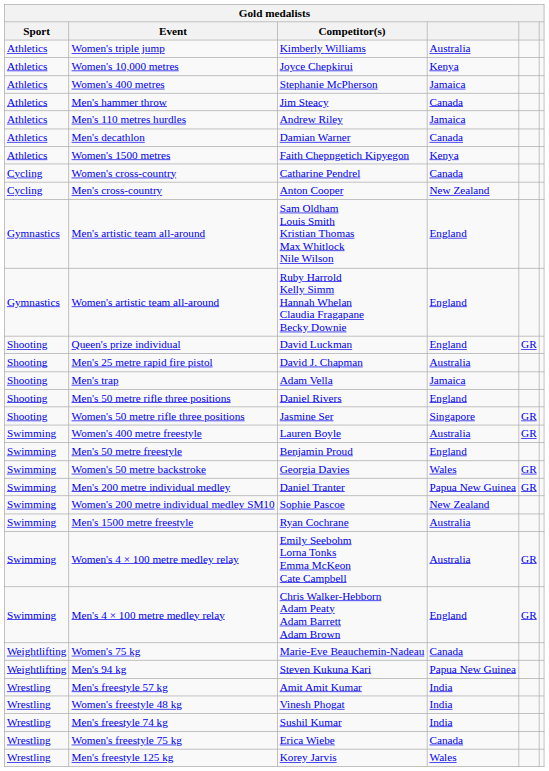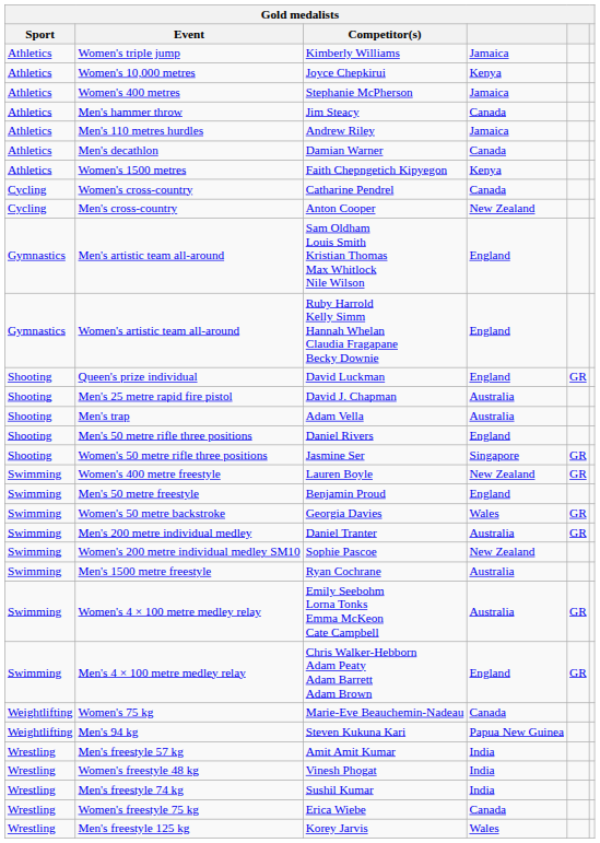 <table class="wikitable">
 <tr>
 <th colspan="6">Gold medalists</th>
 </tr>
 <tr>
 <th>Sport</th>
 <th>Event</th>
 <th>Competitor(s)</th>
 <th></th>
 <th></th>
 <th></th>
 </tr>
 <tr>
 <td><a href='#'>Athletics</a></td>
 <td><a href='#'>Women's triple jump</a></td>
 <td><a href='#'>Kimberly Williams</a></td>
-<td> <a href='#'>Australia</a></td>
+<td> <a href='#'>Jamaica</a></td>
 <td></td>
 <td></td>
 </tr>
 <tr>
 <td><a href='#'>Athletics</a></td>
 <td><a href='#'>Women's 10,000 metres</a></td>
 <td><a href='#'>Joyce Chepkirui</a></td>
 <td> <a href='#'>Kenya</a></td>
 <td></td>
 <td></td>
 </tr>
 <tr>
 <td><a href='#'>Athletics</a></td>
 <td><a href='#'>Women's 400 metres</a></td>
 <td><a href='#'>Stephanie McPherson</a></td>
 <td> <a href='#'>Jamaica</a></td>
 <td></td>
 <td></td>
 </tr>
 <tr>
 <td><a href='#'>Athletics</a></td>
 <td><a href='#'>Men's hammer throw</a></td>
 <td><a href='#'>Jim Steacy</a></td>
 <td> <a href='#'>Canada</a></td>
 <td></td>
 <td></td>
 </tr>
 <tr>
 <td><a href='#'>Athletics</a></td>
 <td><a href='#'>Men's 110 metres hurdles</a></td>
 <td><a href='#'>Andrew Riley</a></td>
 <td> <a href='#'>Jamaica</a></td>
 <td></td>
 <td></td>
 </tr>
 <tr>
 <td><a href='#'>Athletics</a></td>
 <td><a href='#'>Men's decathlon</a></td>
 <td><a href='#'>Damian Warner</a></td>
 <td> <a href='#'>Canada</a></td>
 <td></td>
 <td></td>
 </tr>
 <tr>
 <td><a href='#'>Athletics</a></td>
 <td><a href='#'>Women's 1500 metres</a></td>
 <td><a href='#'>Faith Chepngetich Kipyegon</a></td>
 <td> <a href='#'>Kenya</a></td>
 <td></td>
 <td></td>
 </tr>
 <tr>
 <td><a href='#'>Cycling</a></td>
 <td><a href='#'>Women's cross-country</a></td>
 <td><a href='#'>Catharine Pendrel</a></td>
 <td> <a href='#'>Canada</a></td>
 <td></td>
 <td></td>
 </tr>
 <tr>
 <td><a href='#'>Cycling</a></td>
 <td><a href='#'>Men's cross-country</a></td>
 <td><a href='#'>Anton Cooper</a></td>
 <td> <a href='#'>New Zealand</a></td>
 <td></td>
 <td></td>
 </tr>
 <tr>
 <td><a href='#'>Gymnastics</a></td>
 <td><a href='#'>Men's artistic team all-around</a></td>
 <td><a href='#'>Sam Oldham</a><br><a href='#'>Louis Smith</a><br><a href='#'>Kristian Thomas</a><br><a href='#'>Max Whitlock</a><br><a href='#'>Nile Wilson</a></td>
 <td> <a href='#'>England</a></td>
 <td></td>
 <td></td>
 </tr>
 <tr>
 <td><a href='#'>Gymnastics</a></td>
 <td><a href='#'>Women's artistic team all-around</a></td>
 <td><a href='#'>Ruby Harrold</a><br><a href='#'>Kelly Simm</a><br><a href='#'>Hannah Whelan</a><br><a href='#'>Claudia Fragapane</a><br><a href='#'>Becky Downie</a></td>
 <td> <a href='#'>England</a></td>
 <td></td>
 <td></td>
 </tr>
 <tr>
 <td><a href='#'>Shooting</a></td>
 <td><a href='#'>Queen's prize individual</a></td>
 <td><a href='#'>David Luckman</a></td>
 <td> <a href='#'>England</a></td>
 <td><a href='#'>GR</a></td>
 <td></td>
 </tr>
 <tr>
 <td><a href='#'>Shooting</a></td>
 <td><a href='#'>Men's 25 metre rapid fire pistol</a></td>
 <td><a href='#'>David J. Chapman</a></td>
 <td> <a href='#'>Australia</a></td>
 <td></td>
 <td></td>
 </tr>
 <tr>
 <td><a href='#'>Shooting</a></td>
 <td><a href='#'>Men's trap</a></td>
 <td><a href='#'>Adam Vella</a></td>
-<td> <a href='#'>Jamaica</a></td>
+<td> <a href='#'>Australia</a></td>
 <td></td>
 <td></td>
 </tr>
 <tr>
 <td><a href='#'>Shooting</a></td>
 <td><a href='#'>Men's 50 metre rifle three positions</a></td>
 <td><a href='#'>Daniel Rivers</a></td>
 <td> <a href='#'>England</a></td>
 <td></td>
 <td></td>
 </tr>
 <tr>
 <td><a href='#'>Shooting</a></td>
 <td><a href='#'>Women's 50 metre rifle three positions</a></td>
 <td><a href='#'>Jasmine Ser</a></td>
 <td> <a href='#'>Singapore</a></td>
 <td><a href='#'>GR</a></td>
 <td></td>
 </tr>
 <tr>
 <td><a href='#'>Swimming</a></td>
 <td><a href='#'>Women's 400 metre freestyle</a></td>
 <td><a href='#'>Lauren Boyle</a></td>
-<td> <a href='#'>Australia</a></td>
+<td> <a href='#'>New Zealand</a></td>
 <td><a href='#'>GR</a></td>
 <td></td>
 </tr>
 <tr>
 <td><a href='#'>Swimming</a></td>
 <td><a href='#'>Men's 50 metre freestyle</a></td>
 <td><a href='#'>Benjamin Proud</a></td>
 <td> <a href='#'>England</a></td>
 <td></td>
 <td></td>
 </tr>
 <tr>
 <td><a href='#'>Swimming</a></td>
 <td><a href='#'>Women's 50 metre backstroke</a></td>
 <td><a href='#'>Georgia Davies</a></td>
 <td> <a href='#'>Wales</a></td>
 <td><a href='#'>GR</a></td>
 <td></td>
 </tr>
 <tr>
 <td><a href='#'>Swimming</a></td>
 <td><a href='#'>Men's 200 metre individual medley</a></td>
 <td><a href='#'>Daniel Tranter</a></td>
-<td> <a href='#'>Papua New Guinea</a></td>
+<td> <a href='#'>Australia</a></td>
 <td><a href='#'>GR</a></td>
 <td></td>
 </tr>
 <tr>
 <td><a href='#'>Swimming</a></td>
 <td><a href='#'>Women's 200 metre individual medley SM10</a></td>
 <td><a href='#'>Sophie Pascoe</a></td>
 <td> <a href='#'>New Zealand</a></td>
 <td></td>
 <td></td>
 </tr>
 <tr>
 <td><a href='#'>Swimming</a></td>
 <td><a href='#'>Men's 1500 metre freestyle</a></td>
 <td><a href='#'>Ryan Cochrane</a></td>
 <td> <a href='#'>Australia</a></td>
 <td></td>
 <td></td>
 </tr>
 <tr>
 <td><a href='#'>Swimming</a></td>
 <td><a href='#'>Women's 4 × 100 metre medley relay</a></td>
 <td><a href='#'>Emily Seebohm</a><br><a href='#'>Lorna Tonks</a><br><a href='#'>Emma McKeon</a><br><a href='#'>Cate Campbell</a></td>
 <td> <a href='#'>Australia</a></td>
 <td><a href='#'>GR</a></td>
 <td></td>
 </tr>
 <tr>
 <td><a href='#'>Swimming</a></td>
 <td><a href='#'>Men's 4 × 100 metre medley relay</a></td>
 <td><a href='#'>Chris Walker-Hebborn</a><br><a href='#'>Adam Peaty</a><br><a href='#'>Adam Barrett</a><br><a href='#'>Adam Brown</a></td>
 <td> <a href='#'>England</a></td>
 <td><a href='#'>GR</a></td>
 <td></td>
 </tr>
 <tr>
 <td><a href='#'>Weightlifting</a></td>
 <td><a href='#'>Women's 75 kg</a></td>
 <td><a href='#'>Marie-Eve Beauchemin-Nadeau</a></td>
 <td> <a href='#'>Canada</a></td>
 <td></td>
 <td></td>
 </tr>
 <tr>
 <td><a href='#'>Weightlifting</a></td>
 <td><a href='#'>Men's 94 kg</a></td>
 <td><a href='#'>Steven Kukuna Kari</a></td>
 <td> <a href='#'>Papua New Guinea</a></td>
 <td></td>
 <td></td>
 </tr>
 <tr>
 <td><a href='#'>Wrestling</a></td>
 <td><a href='#'>Men's freestyle 57 kg</a></td>
 <td><a href='#'>Amit Amit Kumar</a></td>
 <td> <a href='#'>India</a></td>
 <td></td>
 <td></td>
 </tr>
 <tr>
 <td><a href='#'>Wrestling</a></td>
 <td><a href='#'>Women's freestyle 48 kg</a></td>
 <td><a href='#'>Vinesh Phogat</a></td>
 <td> <a href='#'>India</a></td>
 <td></td>
 <td></td>
 </tr>
 <tr>
 <td><a href='#'>Wrestling</a></td>
 <td><a href='#'>Men's freestyle 74 kg</a></td>
 <td><a href='#'>Sushil Kumar</a></td>
 <td> <a href='#'>India</a></td>
 <td></td>
 <td></td>
 </tr>
 <tr>
 <td><a href='#'>Wrestling</a></td>
 <td><a href='#'>Women's freestyle 75 kg</a></td>
 <td><a href='#'>Erica Wiebe</a></td>
 <td> <a href='#'>Canada</a></td>
 <td></td>
 <td></td>
 </tr>
 <tr>
 <td><a href='#'>Wrestling</a></td>
 <td><a href='#'>Men's freestyle 125 kg</a></td>
 <td><a href='#'>Korey Jarvis</a></td>
 <td> <a href='#'>Wales</a></td>
 <td></td>
 <td></td>
 </tr>
 </table>
